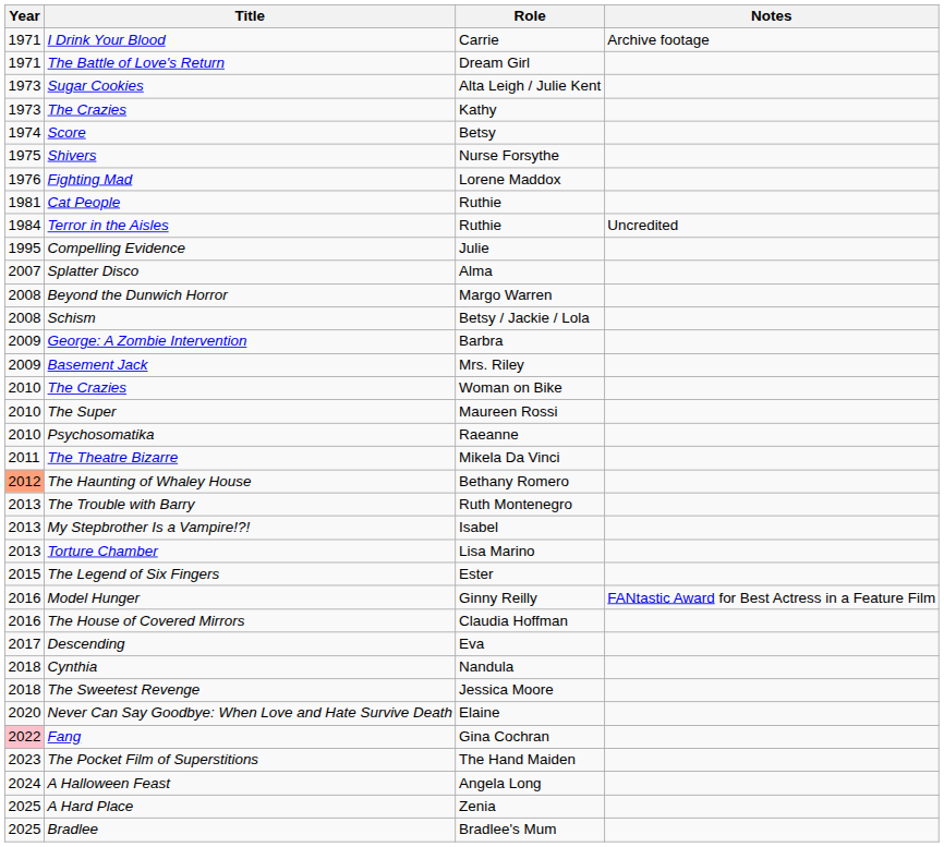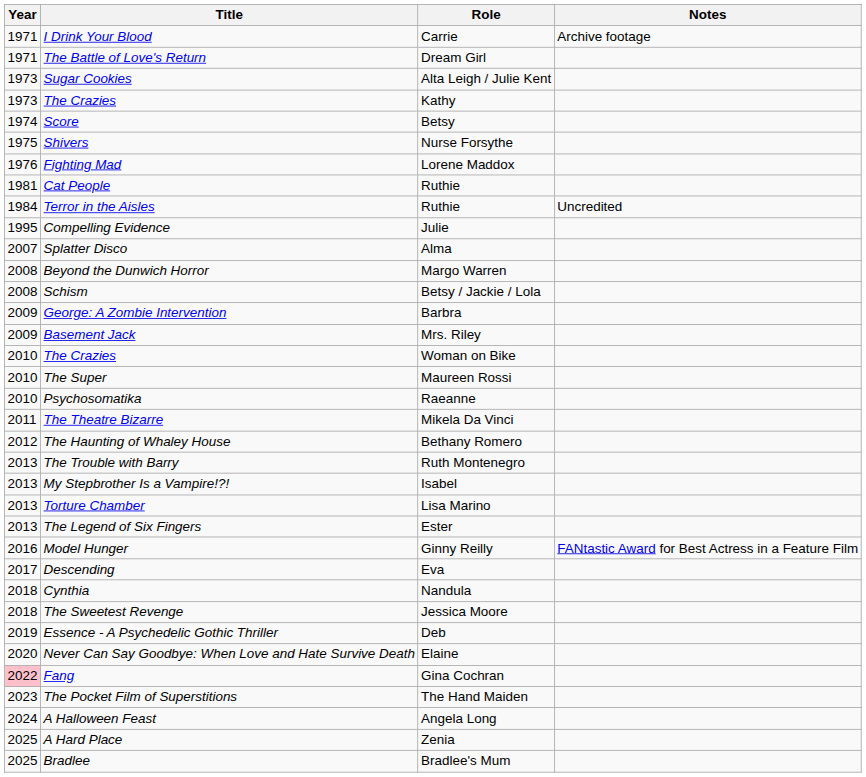 <table class="wikitable sortable">
 <tr>
 <th>Year</th>
 <th>Title</th>
 <th>Role</th>
 <th class="unsortable">Notes</th>
 </tr>
 <tr>
 <td>1971</td>
 <td><em><a href='#'>I Drink Your Blood</a></em></td>
 <td>Carrie</td>
 <td>Archive footage</td>
 </tr>
 <tr>
 <td>1971</td>
 <td data-sort-value="Battle of Love's Return, The"><em><a href='#'>The Battle of Love's Return</a></em></td>
 <td>Dream Girl</td>
 <td></td>
 </tr>
 <tr>
 <td>1973</td>
 <td><em><a href='#'>Sugar Cookies</a></em></td>
 <td>Alta Leigh / Julie Kent</td>
 <td></td>
 </tr>
 <tr>
 <td>1973</td>
 <td data-sort-value="Crazies, The"><em><a href='#'>The Crazies</a></em></td>
 <td>Kathy</td>
 <td></td>
 </tr>
 <tr>
 <td>1974</td>
 <td><em><a href='#'>Score</a></em></td>
 <td>Betsy</td>
 <td></td>
 </tr>
 <tr>
 <td>1975</td>
 <td><em><a href='#'>Shivers</a></em></td>
 <td>Nurse Forsythe</td>
 <td></td>
 </tr>
 <tr>
 <td>1976</td>
 <td><em><a href='#'>Fighting Mad</a></em></td>
 <td>Lorene Maddox</td>
 <td></td>
 </tr>
 <tr>
 <td>1981</td>
 <td><em><a href='#'>Cat People</a></em></td>
 <td>Ruthie</td>
 <td></td>
 </tr>
 <tr>
 <td>1984</td>
 <td><em><a href='#'>Terror in the Aisles</a></em></td>
 <td>Ruthie</td>
 <td>Uncredited</td>
 </tr>
 <tr>
 <td>1995</td>
 <td><em>Compelling Evidence</em></td>
 <td>Julie</td>
 <td></td>
 </tr>
 <tr>
 <td>2007</td>
 <td><em>Splatter Disco</em></td>
 <td>Alma</td>
 <td></td>
 </tr>
 <tr>
 <td>2008</td>
 <td><em>Beyond the Dunwich Horror</em></td>
 <td>Margo Warren</td>
 <td></td>
 </tr>
 <tr>
 <td>2008</td>
 <td><em>Schism</em></td>
 <td>Betsy / Jackie / Lola</td>
 <td></td>
 </tr>
 <tr>
 <td>2009</td>
 <td><em><a href='#'>George: A Zombie Intervention</a></em></td>
 <td>Barbra</td>
 <td></td>
 </tr>
 <tr>
 <td>2009</td>
 <td><em><a href='#'>Basement Jack</a></em></td>
 <td>Mrs. Riley</td>
 <td></td>
 </tr>
 <tr>
 <td>2010</td>
 <td data-sort-value="Crazies, The"><em><a href='#'>The Crazies</a></em></td>
 <td>Woman on Bike</td>
 <td></td>
 </tr>
 <tr>
 <td>2010</td>
 <td data-sort-value="Super, The"><em>The Super</em></td>
 <td>Maureen Rossi</td>
 <td></td>
 </tr>
 <tr>
 <td>2010</td>
 <td><em>Psychosomatika</em></td>
 <td>Raeanne</td>
 <td></td>
 </tr>
 <tr>
 <td>2011</td>
 <td data-sort-value="Theatre Bizarre, The"><em><a href='#'>The Theatre Bizarre</a></em></td>
 <td>Mikela Da Vinci</td>
 <td></td>
 </tr>
 <tr>
-<td style="background: lightsalmon;">2012</td>
+<td>2012</td>
 <td data-sort-value="Haunting of Whaley House, The"><em>The Haunting of Whaley House</em></td>
 <td>Bethany Romero</td>
 <td></td>
 </tr>
 <tr>
 <td>2013</td>
 <td data-sort-value="Trouble with Barry, The"><em>The Trouble with Barry</em></td>
 <td>Ruth Montenegro</td>
 <td></td>
 </tr>
 <tr>
 <td>2013</td>
 <td><em>My Stepbrother Is a Vampire!?!</em></td>
 <td>Isabel</td>
 <td></td>
 </tr>
 <tr>
 <td>2013</td>
 <td><em><a href='#'>Torture Chamber</a></em></td>
 <td>Lisa Marino</td>
 <td></td>
 </tr>
 <tr>
-<td>2015</td>
+<td>2013</td>
 <td data-sort-value="Legend of Six Fingers, The"><em>The Legend of Six Fingers</em></td>
 <td>Ester</td>
 <td></td>
 </tr>
 <tr>
 <td>2016</td>
 <td><em>Model Hunger</em></td>
 <td>Ginny Reilly</td>
 <td><a href='#'>FANtastic Award</a> for Best Actress in a Feature Film</td>
-</tr>
-<tr>
-<td>2016</td>
-<td data-sort-value="House of Covered Mirrors, The"><em>The House of Covered Mirrors</em></td>
-<td>Claudia Hoffman</td>
-<td></td>
 </tr>
 <tr>
 <td>2017</td>
 <td><em>Descending</em></td>
 <td>Eva</td>
 <td></td>
 </tr>
 <tr>
 <td>2018</td>
 <td><em>Cynthia</em></td>
 <td>Nandula</td>
 <td></td>
 </tr>
 <tr>
 <td>2018</td>
 <td data-sort-value="Sweetest Revenge, The"><em>The Sweetest Revenge</em></td>
 <td>Jessica Moore</td>
+<td></td>
+</tr>
+<tr>
+<td>2019</td>
+<td><em>Essence - A Psychedelic Gothic Thriller</em></td>
+<td>Deb</td>
 <td></td>
 </tr>
 <tr>
 <td>2020</td>
 <td><em>Never Can Say Goodbye: When Love and Hate Survive Death</em></td>
 <td>Elaine</td>
 <td></td>
 </tr>
 <tr>
 <td style="background: pink;">2022</td>
 <td><a href='#'><em>Fang</em></a></td>
 <td>Gina Cochran</td>
 <td></td>
 </tr>
 <tr>
 <td>2023</td>
 <td data-sort-value="Pocket Film of Superstitions, The"><em>The Pocket Film of Superstitions</em></td>
 <td>The Hand Maiden</td>
 <td></td>
 </tr>
 <tr>
 <td>2024</td>
 <td><em>A Halloween Feast</em></td>
 <td>Angela Long</td>
 <td></td>
 </tr>
 <tr>
 <td>2025</td>
 <td><em>A Hard Place</em></td>
 <td>Zenia</td>
 <td></td>
 </tr>
 <tr>
 <td>2025</td>
 <td><em>Bradlee</em></td>
 <td>Bradlee's Mum</td>
 <td></td>
 </tr>
 </table>
